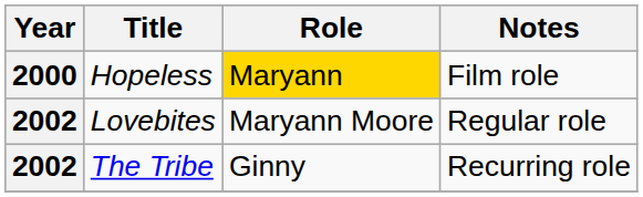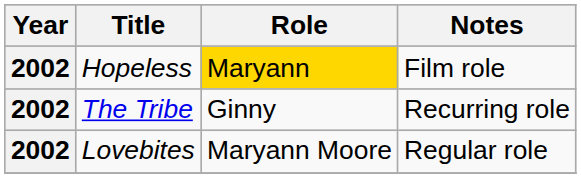 <table class="wikitable sortable plainrowheaders">
 <tr>
 <th scope="col">Year</th>
 <th scope="col">Title</th>
 <th scope="col">Role</th>
 <th scope="col" class="unsortable">Notes</th>
 </tr>
 <tr>
-<th scope="row">2000</th>
+<th scope="row">2002</th>
 <td><em>Hopeless</em></td>
 <td style="background: gold;">Maryann</td>
 <td>Film role</td>
+</tr>
+<tr>
+<th scope="row">2002</th>
+<td><em><a href='#'>The Tribe</a></em></td>
+<td>Ginny</td>
+<td>Recurring role</td>
 </tr>
 <tr>
 <th scope="row">2002</th>
 <td><em>Lovebites</em></td>
 <td>Maryann Moore</td>
 <td>Regular role</td>
 </tr>
 <tr>
-<th scope="row">2002</th>
-<td><em><a href='#'>The Tribe</a></em></td>
-<td>Ginny</td>
-<td>Recurring role</td>
-</tr>
-<tr>
 </tr>
 </table>
